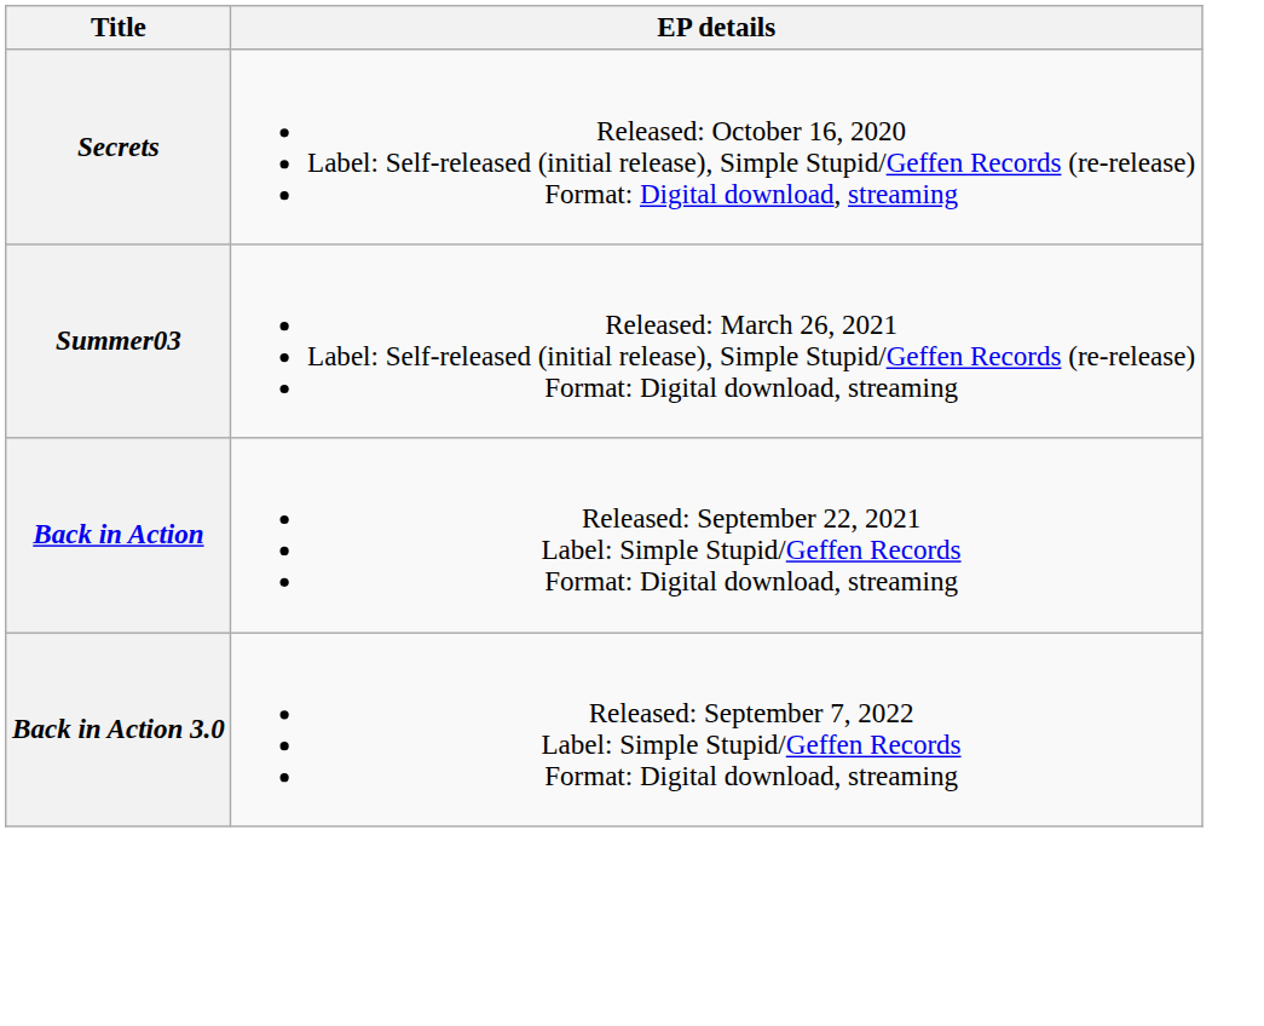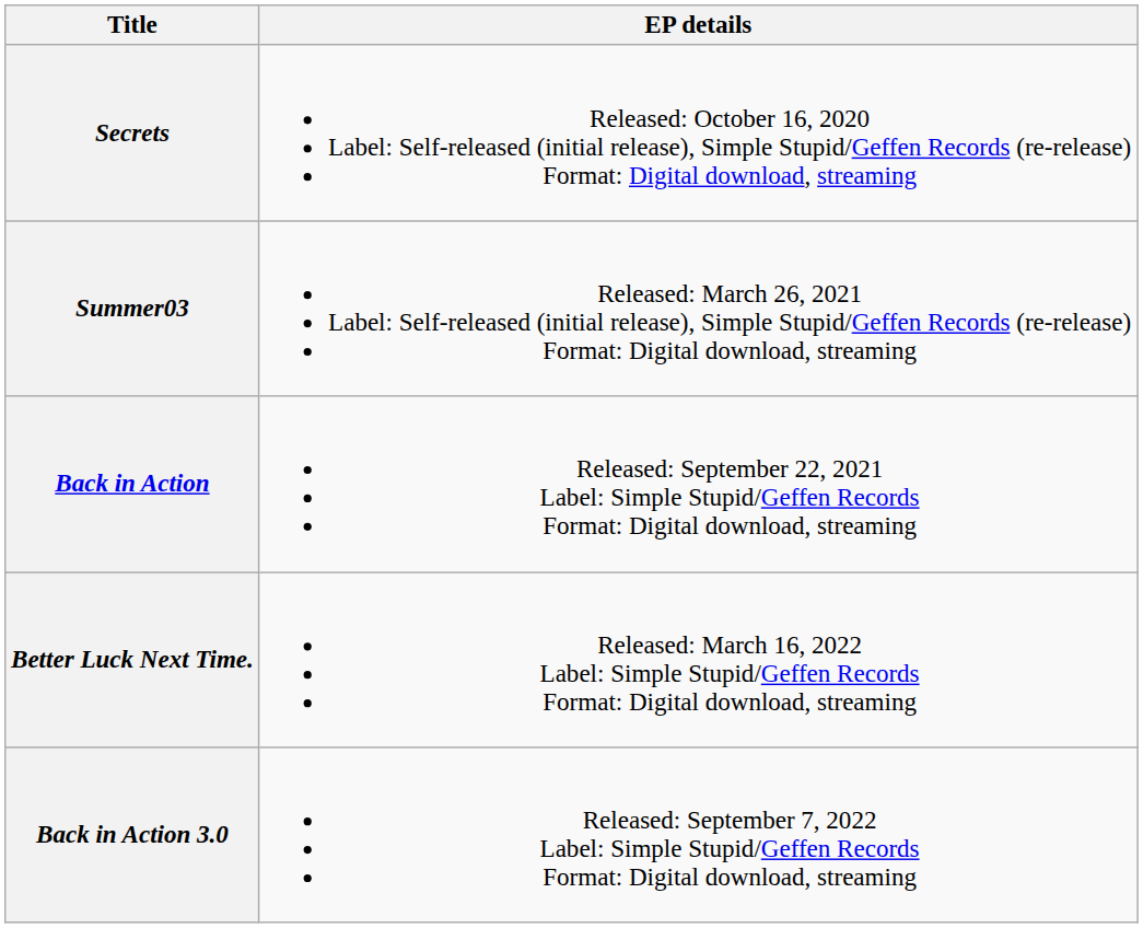 <table class="wikitable plainrowheaders" style="text-align:center;">
 <tr>
 <th scope="col">Title</th>
 <th scope="col">EP details</th>
 </tr>
 <tr>
 <th scope="row"><em>Secrets</em></th>
 <td><br><ul><li>Released: October 16, 2020</li><li>Label: Self-released (initial release), Simple Stupid/<a href='#'>Geffen Records</a> (re-release)</li><li>Format: <a href='#'>Digital download</a>, <a href='#'>streaming</a></li></ul></td>
 </tr>
 <tr>
 <th scope="row"><em>Summer03</em></th>
 <td><br><ul><li>Released: March 26, 2021</li><li>Label: Self-released (initial release), Simple Stupid/<a href='#'>Geffen Records</a> (re-release)</li><li>Format: Digital download, streaming</li></ul></td>
 </tr>
 <tr>
 <th scope="row"><a href='#'><em>Back in Action</em></a></th>
 <td><br><ul><li>Released: September 22, 2021</li><li>Label: Simple Stupid/<a href='#'>Geffen Records</a></li><li>Format: Digital download, streaming</li></ul></td>
 </tr>
 <tr>
+<th scope="row"><em>Better Luck Next Time.</em></th>
+<td><br><ul><li>Released: March 16, 2022</li><li>Label: Simple Stupid/<a href='#'>Geffen Records</a></li><li>Format: Digital download, streaming</li></ul></td>
+</tr>
+<tr>
 <th scope="row"><em>Back in Action 3.0</em></th>
 <td><br><ul><li>Released: September 7, 2022</li><li>Label: Simple Stupid/<a href='#'>Geffen Records</a></li><li>Format: Digital download, streaming</li></ul></td>
 </tr>
 </table>
